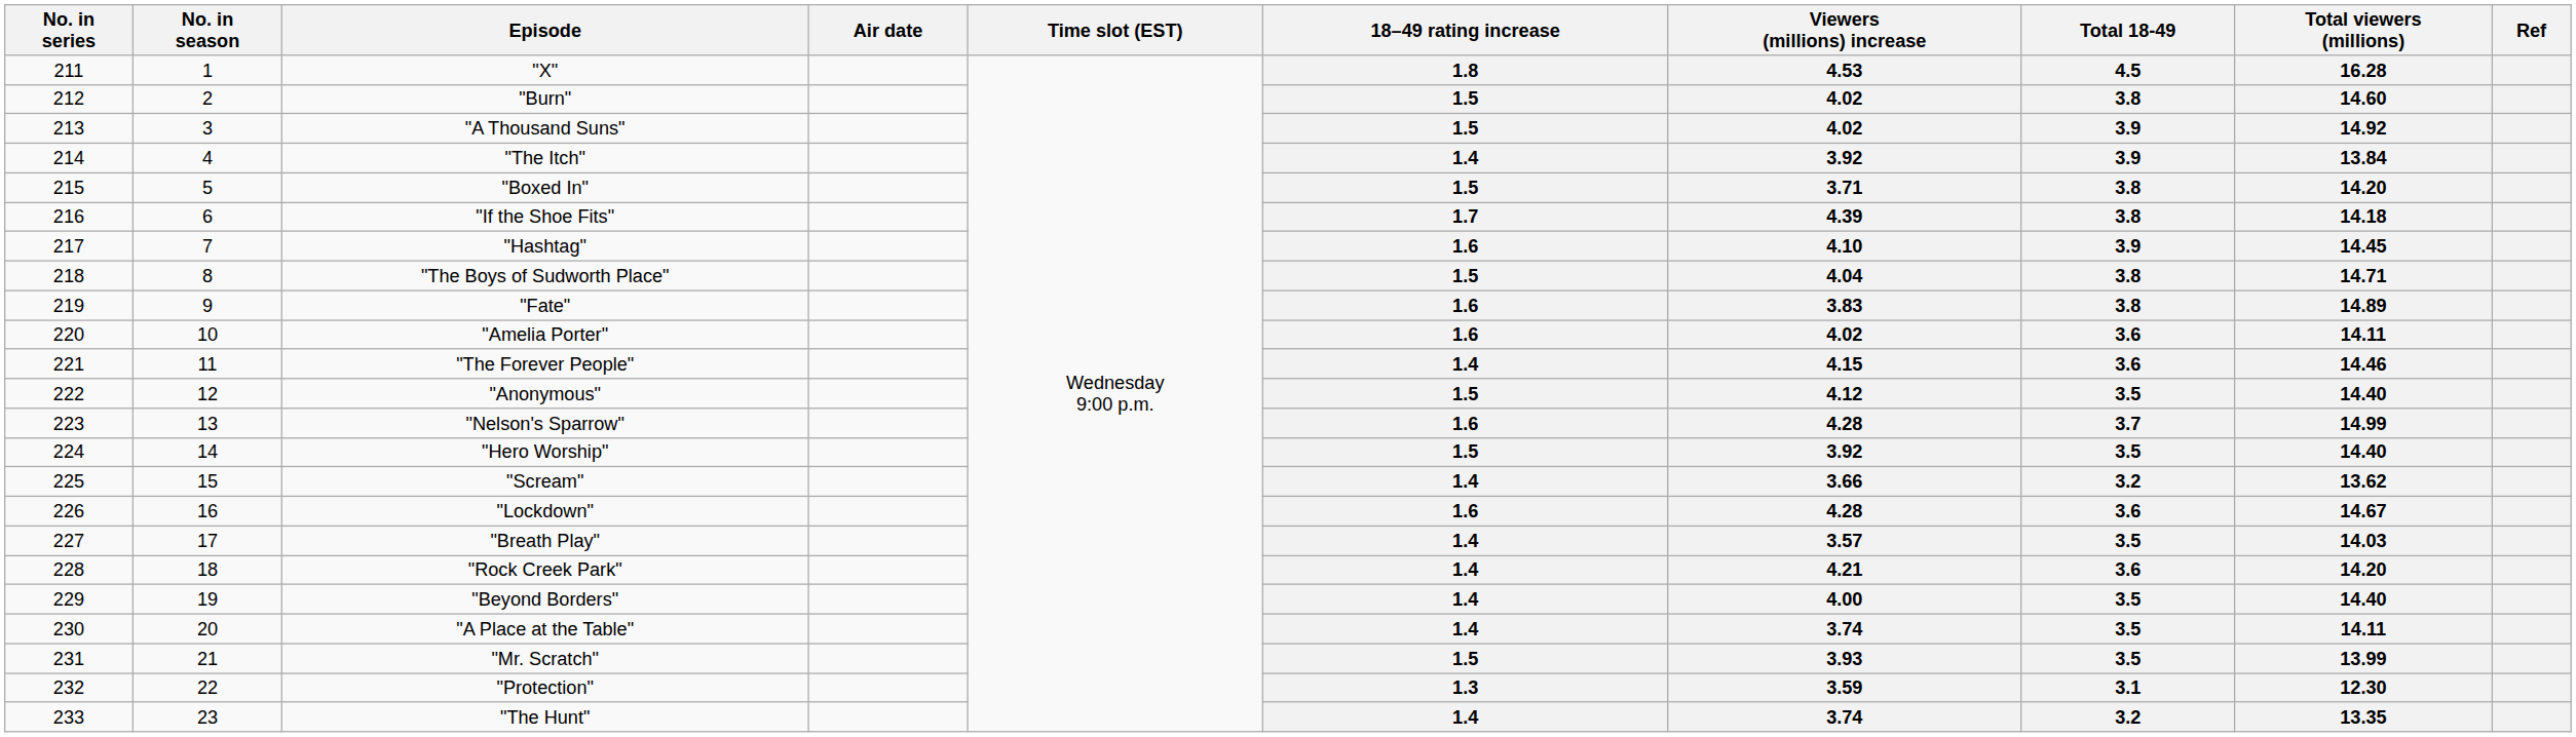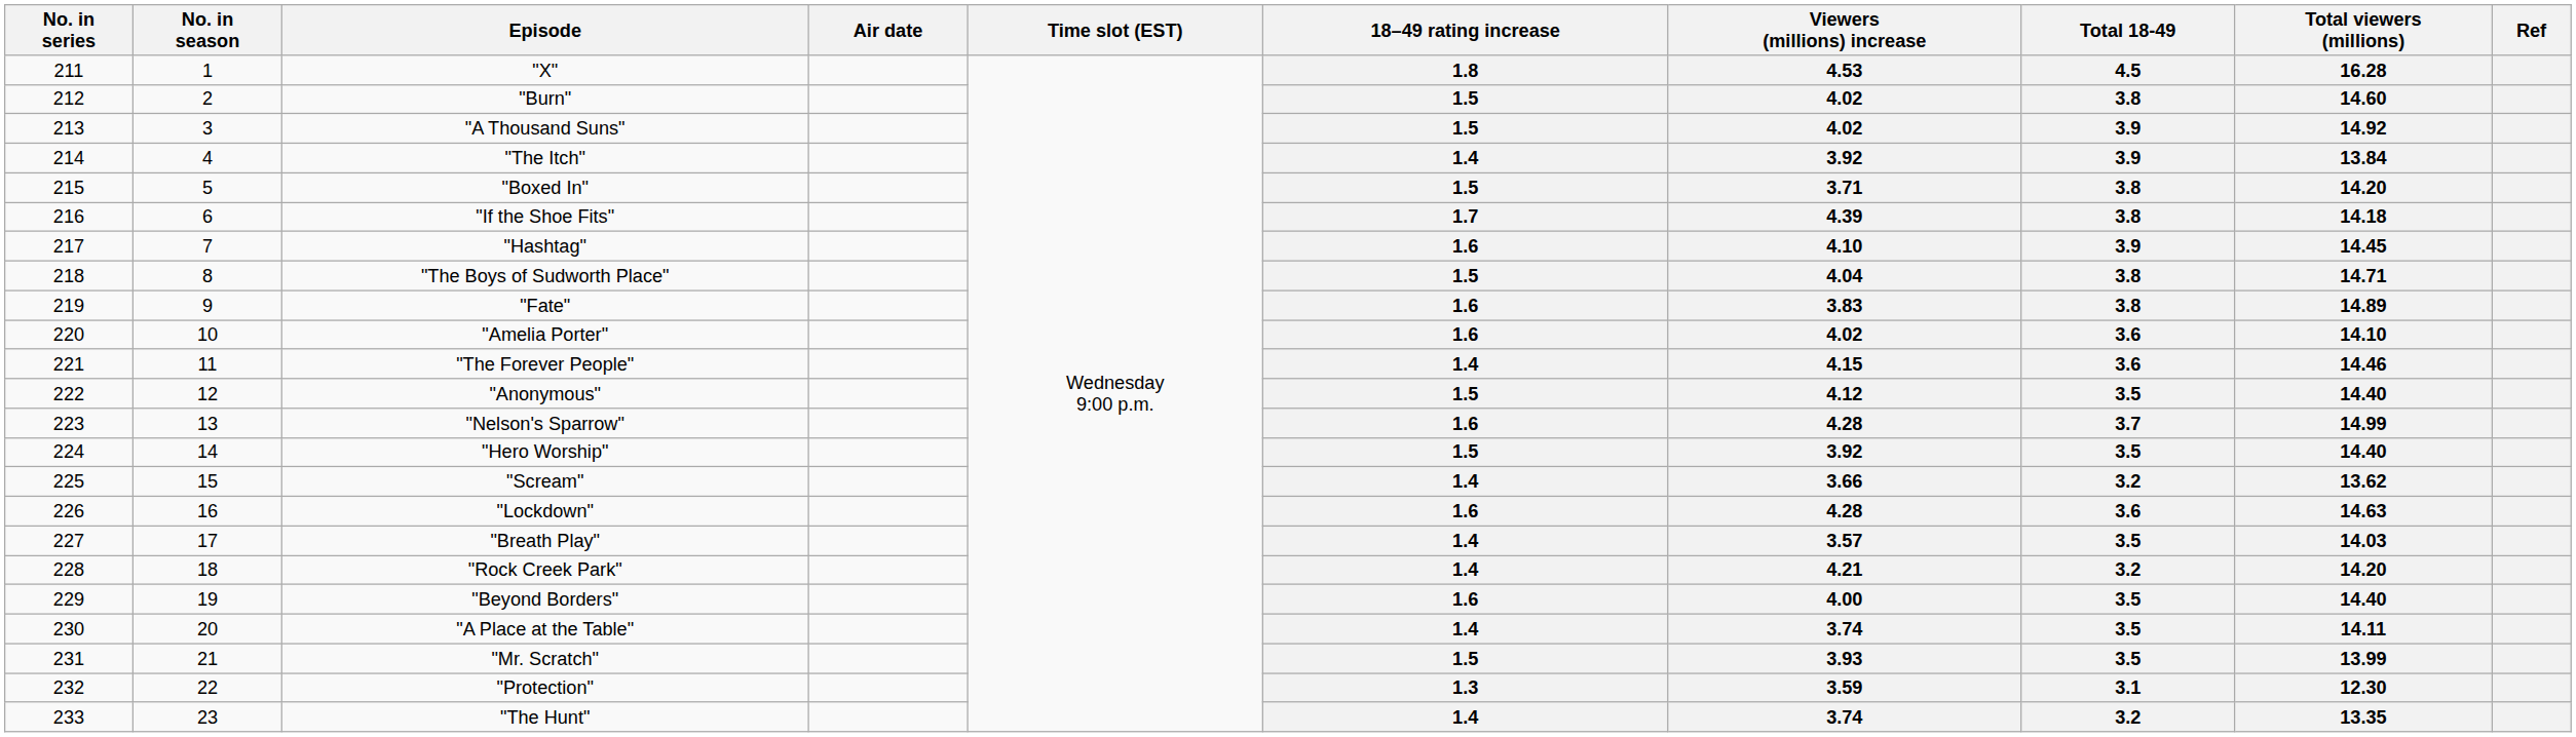 <table class="wikitable" style="font-size:90%; text-align:center; width: 100%; margin-left: auto; margin-right: auto;">
 <tr>
 <th>No. in<br>series</th>
 <th>No. in<br>season</th>
 <th>Episode</th>
 <th>Air date</th>
 <th>Time slot (EST)</th>
 <th>18–49 rating increase</th>
 <th>Viewers<br>(millions) increase</th>
 <th>Total 18-49</th>
 <th>Total viewers<br>(millions)</th>
 <th>Ref</th>
 </tr>
 <tr>
 <td style="text-align:center">211</td>
 <td style="text-align:center">1</td>
 <td>"X"</td>
 <td></td>
 <td style="text-align:center" rowspan=23>Wednesday<br>9:00 p.m.</td>
 <th style="text-align:center">1.8</th>
 <th style="text-align:center">4.53</th>
 <th style="text-align:center">4.5</th>
 <th style="text-align:center">16.28</th>
 <th style="text-align:center"></th>
 </tr>
 <tr>
 <td style="text-align:center">212</td>
 <td style="text-align:center">2</td>
 <td>"Burn"</td>
 <td></td>
 <th style="text-align:center">1.5</th>
 <th style="text-align:center">4.02</th>
 <th style="text-align:center">3.8</th>
 <th style="text-align:center">14.60</th>
 <th style="text-align:center"></th>
 </tr>
 <tr>
 <td style="text-align:center">213</td>
 <td style="text-align:center">3</td>
 <td>"A Thousand Suns"</td>
 <td></td>
 <th style="text-align:center">1.5</th>
 <th style="text-align:center">4.02</th>
 <th style="text-align:center">3.9</th>
 <th style="text-align:center">14.92</th>
 <th style="text-align:center"></th>
 </tr>
 <tr>
 <td style="text-align:center">214</td>
 <td style="text-align:center">4</td>
 <td>"The Itch"</td>
 <td></td>
 <th style="text-align:center">1.4</th>
 <th style="text-align:center">3.92</th>
 <th style="text-align:center">3.9</th>
 <th style="text-align:center">13.84</th>
 <th style="text-align:center"></th>
 </tr>
 <tr>
 <td style="text-align:center">215</td>
 <td style="text-align:center">5</td>
 <td>"Boxed In"</td>
 <td></td>
 <th style="text-align:center">1.5</th>
 <th style="text-align:center">3.71</th>
 <th style="text-align:center">3.8</th>
 <th style="text-align:center">14.20</th>
 <th style="text-align:center"></th>
 </tr>
 <tr>
 <td style="text-align:center">216</td>
 <td style="text-align:center">6</td>
 <td>"If the Shoe Fits"</td>
 <td></td>
 <th style="text-align:center">1.7</th>
 <th style="text-align:center">4.39</th>
 <th style="text-align:center">3.8</th>
 <th style="text-align:center">14.18</th>
 <th style="text-align:center"></th>
 </tr>
 <tr>
 <td style="text-align:center">217</td>
 <td style="text-align:center">7</td>
 <td>"Hashtag"</td>
 <td></td>
 <th style="text-align:center">1.6</th>
 <th style="text-align:center">4.10</th>
 <th style="text-align:center">3.9</th>
 <th style="text-align:center">14.45</th>
 <th style="text-align:center"></th>
 </tr>
 <tr>
 <td style="text-align:center">218</td>
 <td style="text-align:center">8</td>
 <td>"The Boys of Sudworth Place"</td>
 <td></td>
 <th style="text-align:center">1.5</th>
 <th style="text-align:center">4.04</th>
 <th style="text-align:center">3.8</th>
 <th style="text-align:center">14.71</th>
 <th style="text-align:center"></th>
 </tr>
 <tr>
 <td style="text-align:center">219</td>
 <td style="text-align:center">9</td>
 <td>"Fate"</td>
 <td></td>
 <th style="text-align:center">1.6</th>
 <th style="text-align:center">3.83</th>
 <th style="text-align:center">3.8</th>
 <th style="text-align:center">14.89</th>
 <th style="text-align:center"></th>
 </tr>
 <tr>
 <td style="text-align:center">220</td>
 <td style="text-align:center">10</td>
 <td>"Amelia Porter"</td>
 <td></td>
 <th style="text-align:center">1.6</th>
 <th style="text-align:center">4.02</th>
 <th style="text-align:center">3.6</th>
-<th style="text-align:center">14.11</th>
+<th style="text-align:center">14.10</th>
 <th style="text-align:center"></th>
 </tr>
 <tr>
 <td style="text-align:center">221</td>
 <td style="text-align:center">11</td>
 <td>"The Forever People"</td>
 <td></td>
 <th style="text-align:center">1.4</th>
 <th style="text-align:center">4.15</th>
 <th style="text-align:center">3.6</th>
 <th style="text-align:center">14.46</th>
 <th style="text-align:center"></th>
 </tr>
 <tr>
 <td style="text-align:center">222</td>
 <td style="text-align:center">12</td>
 <td>"Anonymous"</td>
 <td></td>
 <th style="text-align:center">1.5</th>
 <th style="text-align:center">4.12</th>
 <th style="text-align:center">3.5</th>
 <th style="text-align:center">14.40</th>
 <th style="text-align:center"></th>
 </tr>
 <tr>
 <td style="text-align:center">223</td>
 <td style="text-align:center">13</td>
 <td>"Nelson's Sparrow"</td>
 <td></td>
 <th style="text-align:center">1.6</th>
 <th style="text-align:center">4.28</th>
 <th style="text-align:center">3.7</th>
 <th style="text-align:center">14.99</th>
 <th style="text-align:center"></th>
 </tr>
 <tr>
 <td style="text-align:center">224</td>
 <td style="text-align:center">14</td>
 <td>"Hero Worship"</td>
 <td></td>
 <th style="text-align:center">1.5</th>
 <th style="text-align:center">3.92</th>
 <th style="text-align:center">3.5</th>
 <th style="text-align:center">14.40</th>
 <th style="text-align:center"></th>
 </tr>
 <tr>
 <td style="text-align:center">225</td>
 <td style="text-align:center">15</td>
 <td>"Scream"</td>
 <td></td>
 <th style="text-align:center">1.4</th>
 <th style="text-align:center">3.66</th>
 <th style="text-align:center">3.2</th>
 <th style="text-align:center">13.62</th>
 <th style="text-align:center"></th>
 </tr>
 <tr>
 <td style="text-align:center">226</td>
 <td style="text-align:center">16</td>
 <td>"Lockdown"</td>
 <td></td>
 <th style="text-align:center">1.6</th>
 <th style="text-align:center">4.28</th>
 <th style="text-align:center">3.6</th>
-<th style="text-align:center">14.67</th>
+<th style="text-align:center">14.63</th>
 <th style="text-align:center"></th>
 </tr>
 <tr>
 <td style="text-align:center">227</td>
 <td style="text-align:center">17</td>
 <td>"Breath Play"</td>
 <td></td>
 <th style="text-align:center">1.4</th>
 <th style="text-align:center">3.57</th>
 <th style="text-align:center">3.5</th>
 <th style="text-align:center">14.03</th>
 <th style="text-align:center"></th>
 </tr>
 <tr>
 <td style="text-align:center">228</td>
 <td style="text-align:center">18</td>
 <td>"Rock Creek Park"</td>
 <td></td>
 <th style="text-align:center">1.4</th>
 <th style="text-align:center">4.21</th>
-<th style="text-align:center">3.6</th>
+<th style="text-align:center">3.2</th>
 <th style="text-align:center">14.20</th>
 <th style="text-align:center"></th>
 </tr>
 <tr>
 <td style="text-align:center">229</td>
 <td style="text-align:center">19</td>
 <td>"Beyond Borders"</td>
 <td></td>
-<th style="text-align:center">1.4</th>
+<th style="text-align:center">1.6</th>
 <th style="text-align:center">4.00</th>
 <th style="text-align:center">3.5</th>
 <th style="text-align:center">14.40</th>
 <th style="text-align:center"></th>
 </tr>
 <tr>
 <td style="text-align:center">230</td>
 <td style="text-align:center">20</td>
 <td>"A Place at the Table"</td>
 <td></td>
 <th style="text-align:center">1.4</th>
 <th style="text-align:center">3.74</th>
 <th style="text-align:center">3.5</th>
 <th style="text-align:center">14.11</th>
 <th style="text-align:center"></th>
 </tr>
 <tr>
 <td style="text-align:center">231</td>
 <td style="text-align:center">21</td>
 <td>"Mr. Scratch"</td>
 <td></td>
 <th style="text-align:center">1.5</th>
 <th style="text-align:center">3.93</th>
 <th style="text-align:center">3.5</th>
 <th style="text-align:center">13.99</th>
 <th style="text-align:center"></th>
 </tr>
 <tr>
 <td style="text-align:center">232</td>
 <td style="text-align:center">22</td>
 <td>"Protection"</td>
 <td></td>
 <th style="text-align:center">1.3</th>
 <th style="text-align:center">3.59</th>
 <th style="text-align:center">3.1</th>
 <th style="text-align:center">12.30</th>
 <th style="text-align:center"></th>
 </tr>
 <tr>
 <td style="text-align:center">233</td>
 <td style="text-align:center">23</td>
 <td>"The Hunt"</td>
 <td></td>
 <th style="text-align:center">1.4</th>
 <th style="text-align:center">3.74</th>
 <th style="text-align:center">3.2</th>
 <th style="text-align:center">13.35</th>
 <th style="text-align:center"></th>
 </tr>
 </table>
